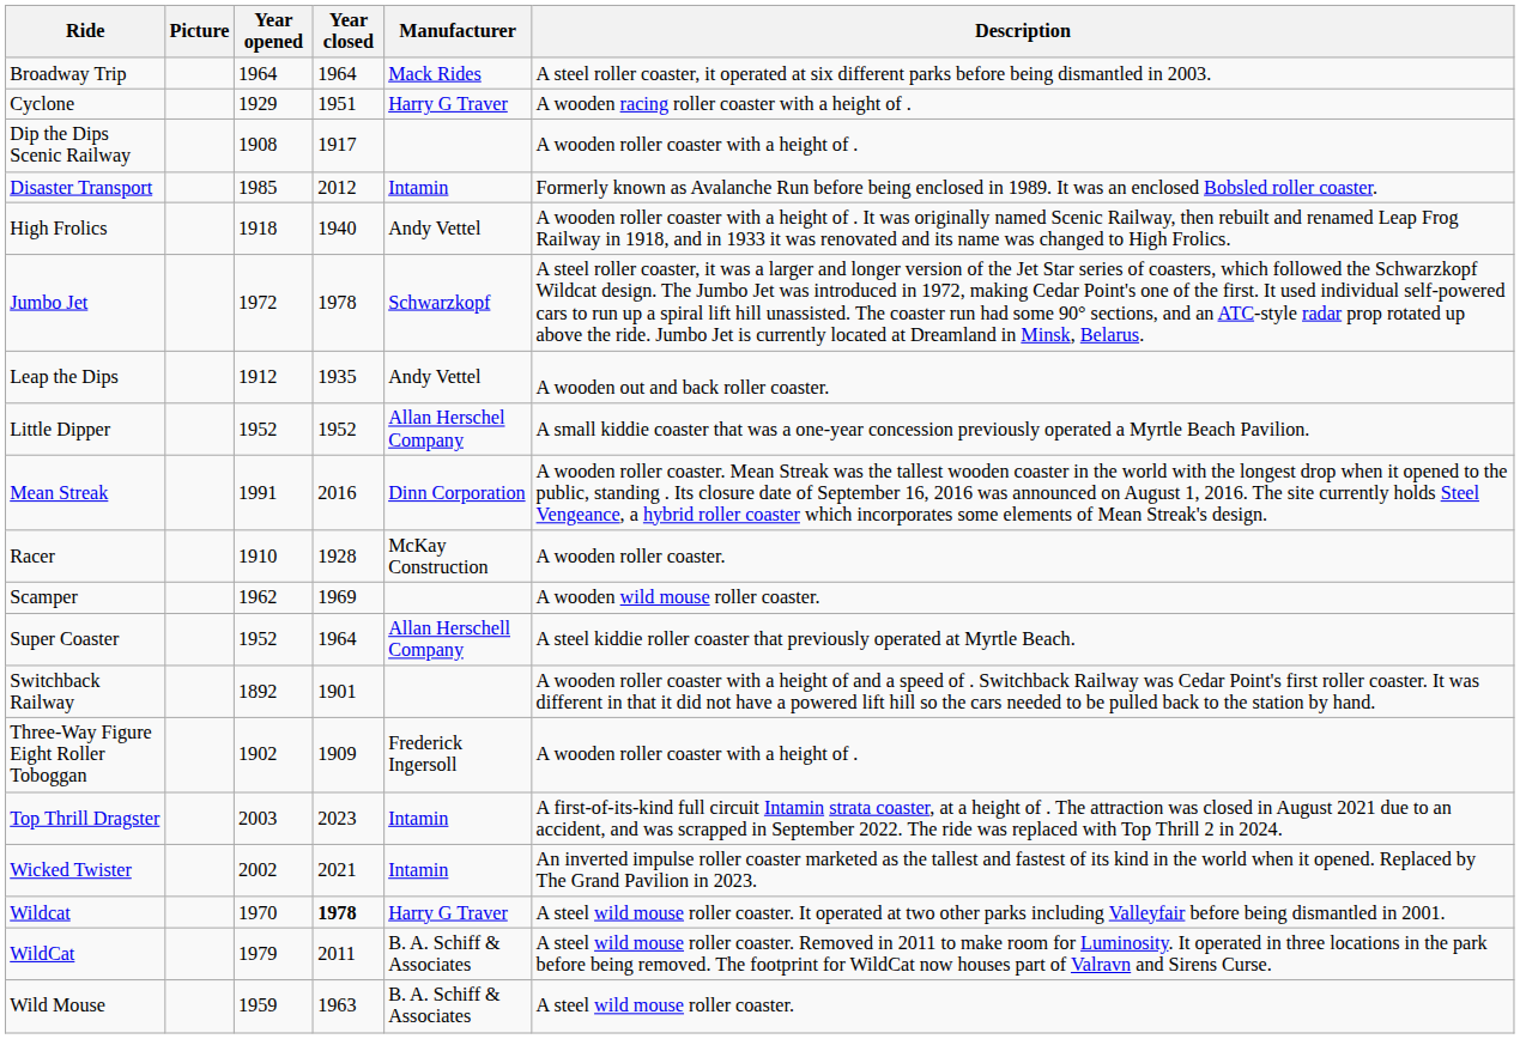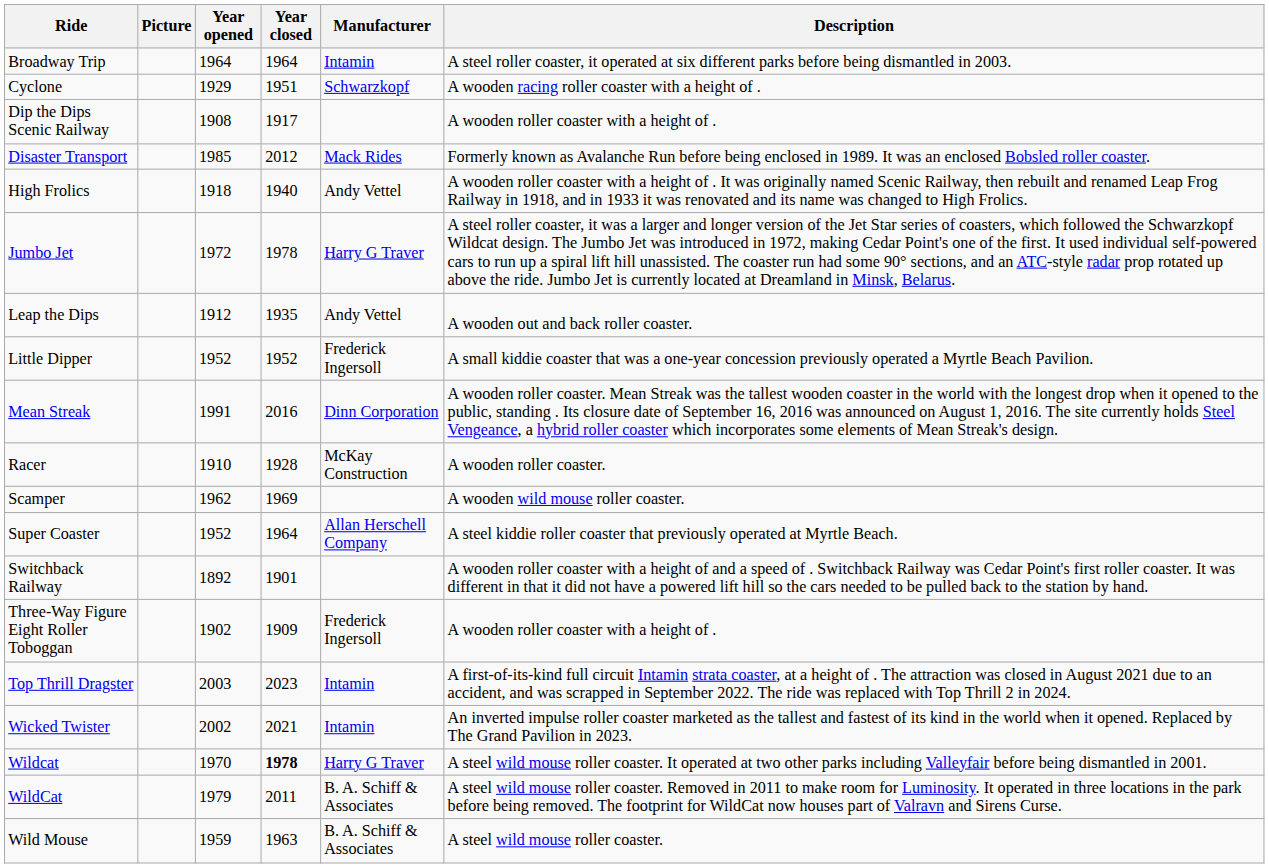 <table class="wikitable sortable">
 <tr>
 <th>Ride</th>
 <th>Picture</th>
 <th>Year opened</th>
 <th>Year closed</th>
 <th>Manufacturer</th>
 <th>Description</th>
 </tr>
 <tr>
 <td>Broadway Trip</td>
 <td></td>
 <td>1964</td>
 <td>1964</td>
-<td><a href='#'>Mack Rides</a></td>
+<td><a href='#'>Intamin</a></td>
 <td>A steel roller coaster, it operated at six different parks before being dismantled in 2003.</td>
 </tr>
 <tr>
 <td>Cyclone</td>
 <td> </td>
 <td>1929</td>
 <td>1951</td>
-<td><a href='#'>Harry G Traver</a></td>
+<td><a href='#'>Schwarzkopf</a></td>
 <td>A wooden <a href='#'>racing</a> roller coaster with a height of .</td>
 </tr>
 <tr>
 <td>Dip the Dips Scenic Railway</td>
 <td></td>
 <td>1908</td>
 <td>1917</td>
 <td></td>
 <td>A wooden roller coaster with a height of .</td>
 </tr>
 <tr>
 <td><a href='#'>Disaster Transport</a></td>
 <td> </td>
 <td>1985</td>
 <td>2012</td>
-<td><a href='#'>Intamin</a></td>
+<td><a href='#'>Mack Rides</a></td>
 <td>Formerly known as Avalanche Run before being enclosed in 1989. It was an enclosed <a href='#'>Bobsled roller coaster</a>.</td>
 </tr>
 <tr>
 <td>High Frolics</td>
 <td> </td>
 <td>1918</td>
 <td>1940</td>
 <td>Andy Vettel</td>
 <td>A wooden roller coaster with a height of . It was originally named Scenic Railway, then rebuilt and renamed Leap Frog Railway in 1918, and in 1933 it was renovated and its name was changed to High Frolics.</td>
 </tr>
 <tr>
 <td><a href='#'>Jumbo Jet</a></td>
 <td> </td>
 <td>1972</td>
 <td>1978</td>
-<td><a href='#'>Schwarzkopf</a></td>
+<td><a href='#'>Harry G Traver</a></td>
 <td>A steel roller coaster, it was a larger and longer version of the Jet Star series of coasters, which followed the Schwarzkopf Wildcat design. The Jumbo Jet was introduced in 1972, making Cedar Point's one of the first. It used individual self-powered cars to run up a spiral lift hill unassisted. The coaster run had some 90° sections, and an <a href='#'>ATC</a>-style <a href='#'>radar</a> prop rotated up above the ride. Jumbo Jet is currently located at Dreamland in <a href='#'>Minsk</a>, <a href='#'>Belarus</a>.</td>
 </tr>
 <tr>
 <td>Leap the Dips</td>
 <td> </td>
 <td>1912</td>
 <td>1935</td>
 <td>Andy Vettel</td>
 <td><br>A wooden out and back roller coaster.</td>
 </tr>
 <tr>
 <td>Little Dipper</td>
 <td></td>
 <td>1952</td>
 <td>1952</td>
-<td><a href='#'>Allan Herschel Company</a></td>
+<td>Frederick Ingersoll</td>
 <td>A small kiddie coaster that was a one-year concession previously operated a Myrtle Beach Pavilion.</td>
 </tr>
 <tr>
 <td><a href='#'>Mean Streak</a></td>
 <td> </td>
 <td>1991</td>
 <td>2016</td>
 <td><a href='#'>Dinn Corporation</a></td>
 <td>A wooden roller coaster. Mean Streak was the tallest wooden coaster in the world with the longest drop when it opened to the public, standing . Its closure date of September 16, 2016 was announced on August 1, 2016. The site currently holds <a href='#'>Steel Vengeance</a>, a <a href='#'>hybrid roller coaster</a> which incorporates some elements of Mean Streak's design.</td>
 </tr>
 <tr>
 <td>Racer</td>
 <td> </td>
 <td>1910</td>
 <td>1928</td>
 <td>McKay Construction</td>
 <td>A wooden roller coaster.</td>
 </tr>
 <tr>
 <td>Scamper</td>
 <td> </td>
 <td>1962</td>
 <td>1969</td>
 <td></td>
 <td>A wooden <a href='#'>wild mouse</a> roller coaster.</td>
 </tr>
 <tr>
 <td>Super Coaster</td>
 <td></td>
 <td>1952</td>
 <td>1964</td>
 <td><a href='#'>Allan Herschell Company</a></td>
 <td>A steel kiddie roller coaster that previously operated at Myrtle Beach.</td>
 </tr>
 <tr>
 <td>Switchback Railway</td>
 <td> </td>
 <td>1892</td>
 <td>1901</td>
 <td></td>
 <td>A wooden roller coaster with a height of  and a speed of . Switchback Railway was Cedar Point's first roller coaster. It was different in that it did not have a powered lift hill so the cars needed to be pulled back to the station by hand.</td>
 </tr>
 <tr>
 <td>Three-Way Figure Eight Roller Toboggan</td>
 <td> </td>
 <td>1902</td>
 <td>1909</td>
 <td>Frederick Ingersoll</td>
 <td>A wooden roller coaster with a height of .</td>
 </tr>
 <tr>
 <td><a href='#'>Top Thrill Dragster</a></td>
 <td> </td>
 <td>2003</td>
 <td>2023</td>
 <td><a href='#'>Intamin</a></td>
 <td>A first-of-its-kind full circuit <a href='#'>Intamin</a> <a href='#'>strata coaster</a>, at a height of . The attraction was closed in August 2021 due to an accident, and was scrapped in September 2022. The ride was replaced with Top Thrill 2 in 2024.</td>
 </tr>
 <tr>
 <td><a href='#'>Wicked Twister</a></td>
 <td> </td>
 <td>2002</td>
 <td>2021</td>
 <td><a href='#'>Intamin</a></td>
 <td>An inverted impulse roller coaster marketed as the tallest and fastest of its kind in the world when it opened. Replaced by The Grand Pavilion in 2023.</td>
 </tr>
 <tr>
 <td><a href='#'>Wildcat</a></td>
 <td> </td>
 <td>1970</td>
 <td><strong>1978</strong></td>
 <td><a href='#'>Harry G Traver</a></td>
 <td>A steel <a href='#'>wild mouse</a> roller coaster. It operated at two other parks including <a href='#'>Valleyfair</a> before being dismantled in 2001.</td>
 </tr>
 <tr>
 <td><a href='#'>WildCat</a></td>
 <td> </td>
 <td>1979</td>
 <td>2011</td>
 <td>B. A. Schiff & Associates</td>
 <td>A steel <a href='#'>wild mouse</a> roller coaster. Removed in 2011 to make room for <a href='#'>Luminosity</a>. It operated in three locations in the park before being removed. The footprint for WildCat now houses part of <a href='#'>Valravn</a> and Sirens Curse.</td>
 </tr>
 <tr>
 <td>Wild Mouse</td>
 <td> </td>
 <td>1959</td>
 <td>1963</td>
 <td>B. A. Schiff & Associates</td>
 <td>A steel <a href='#'>wild mouse</a> roller coaster.</td>
 </tr>
 </table>
